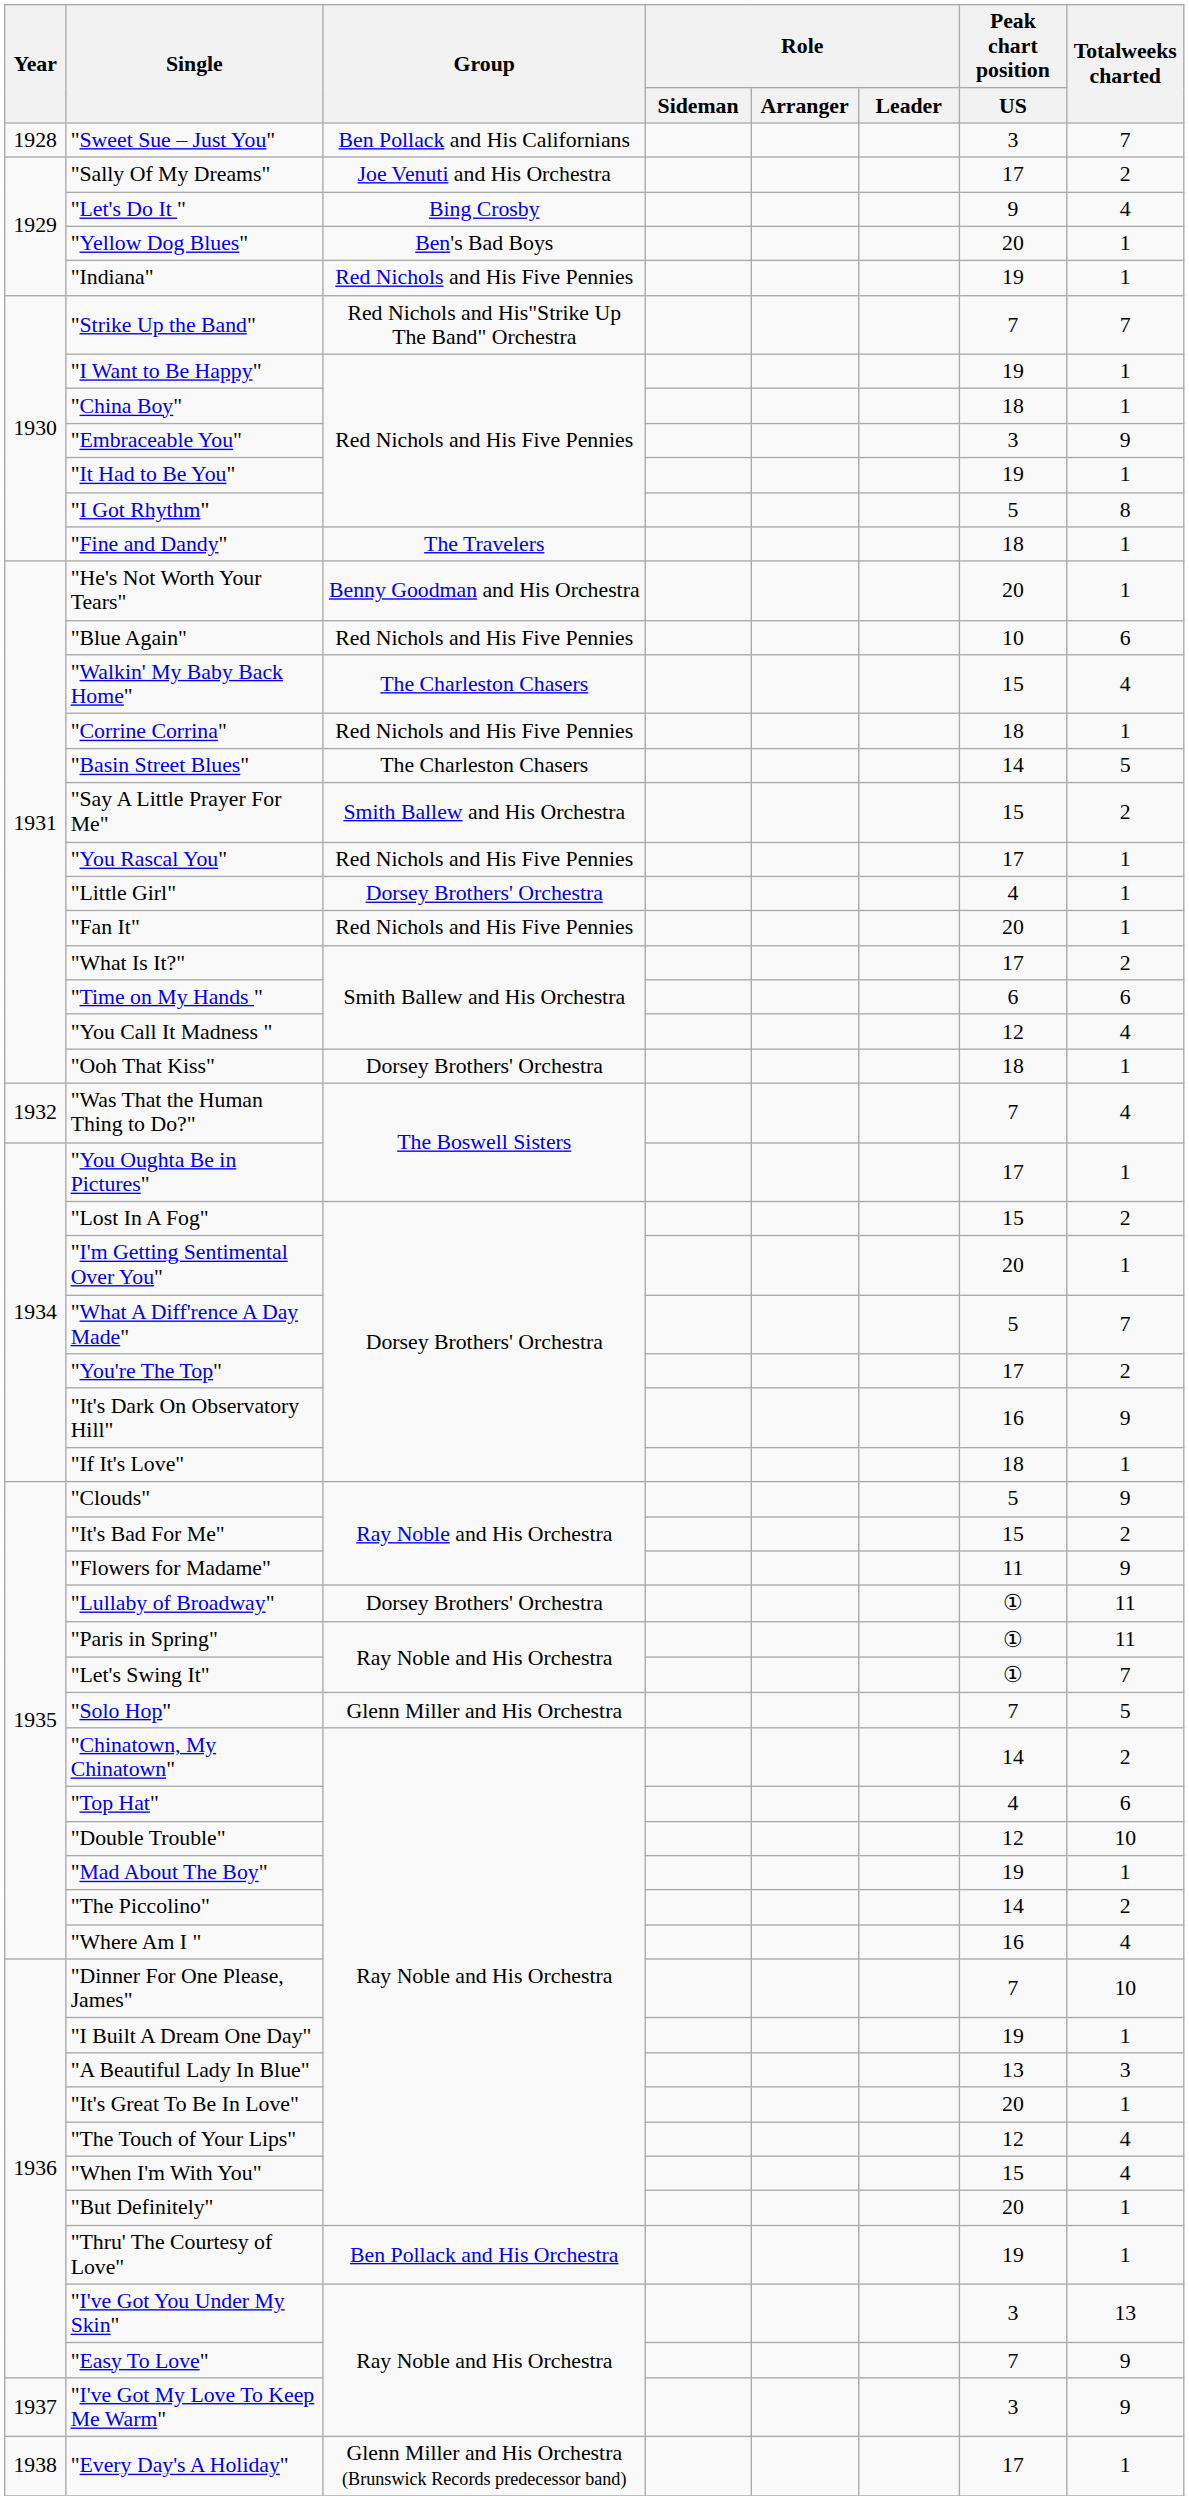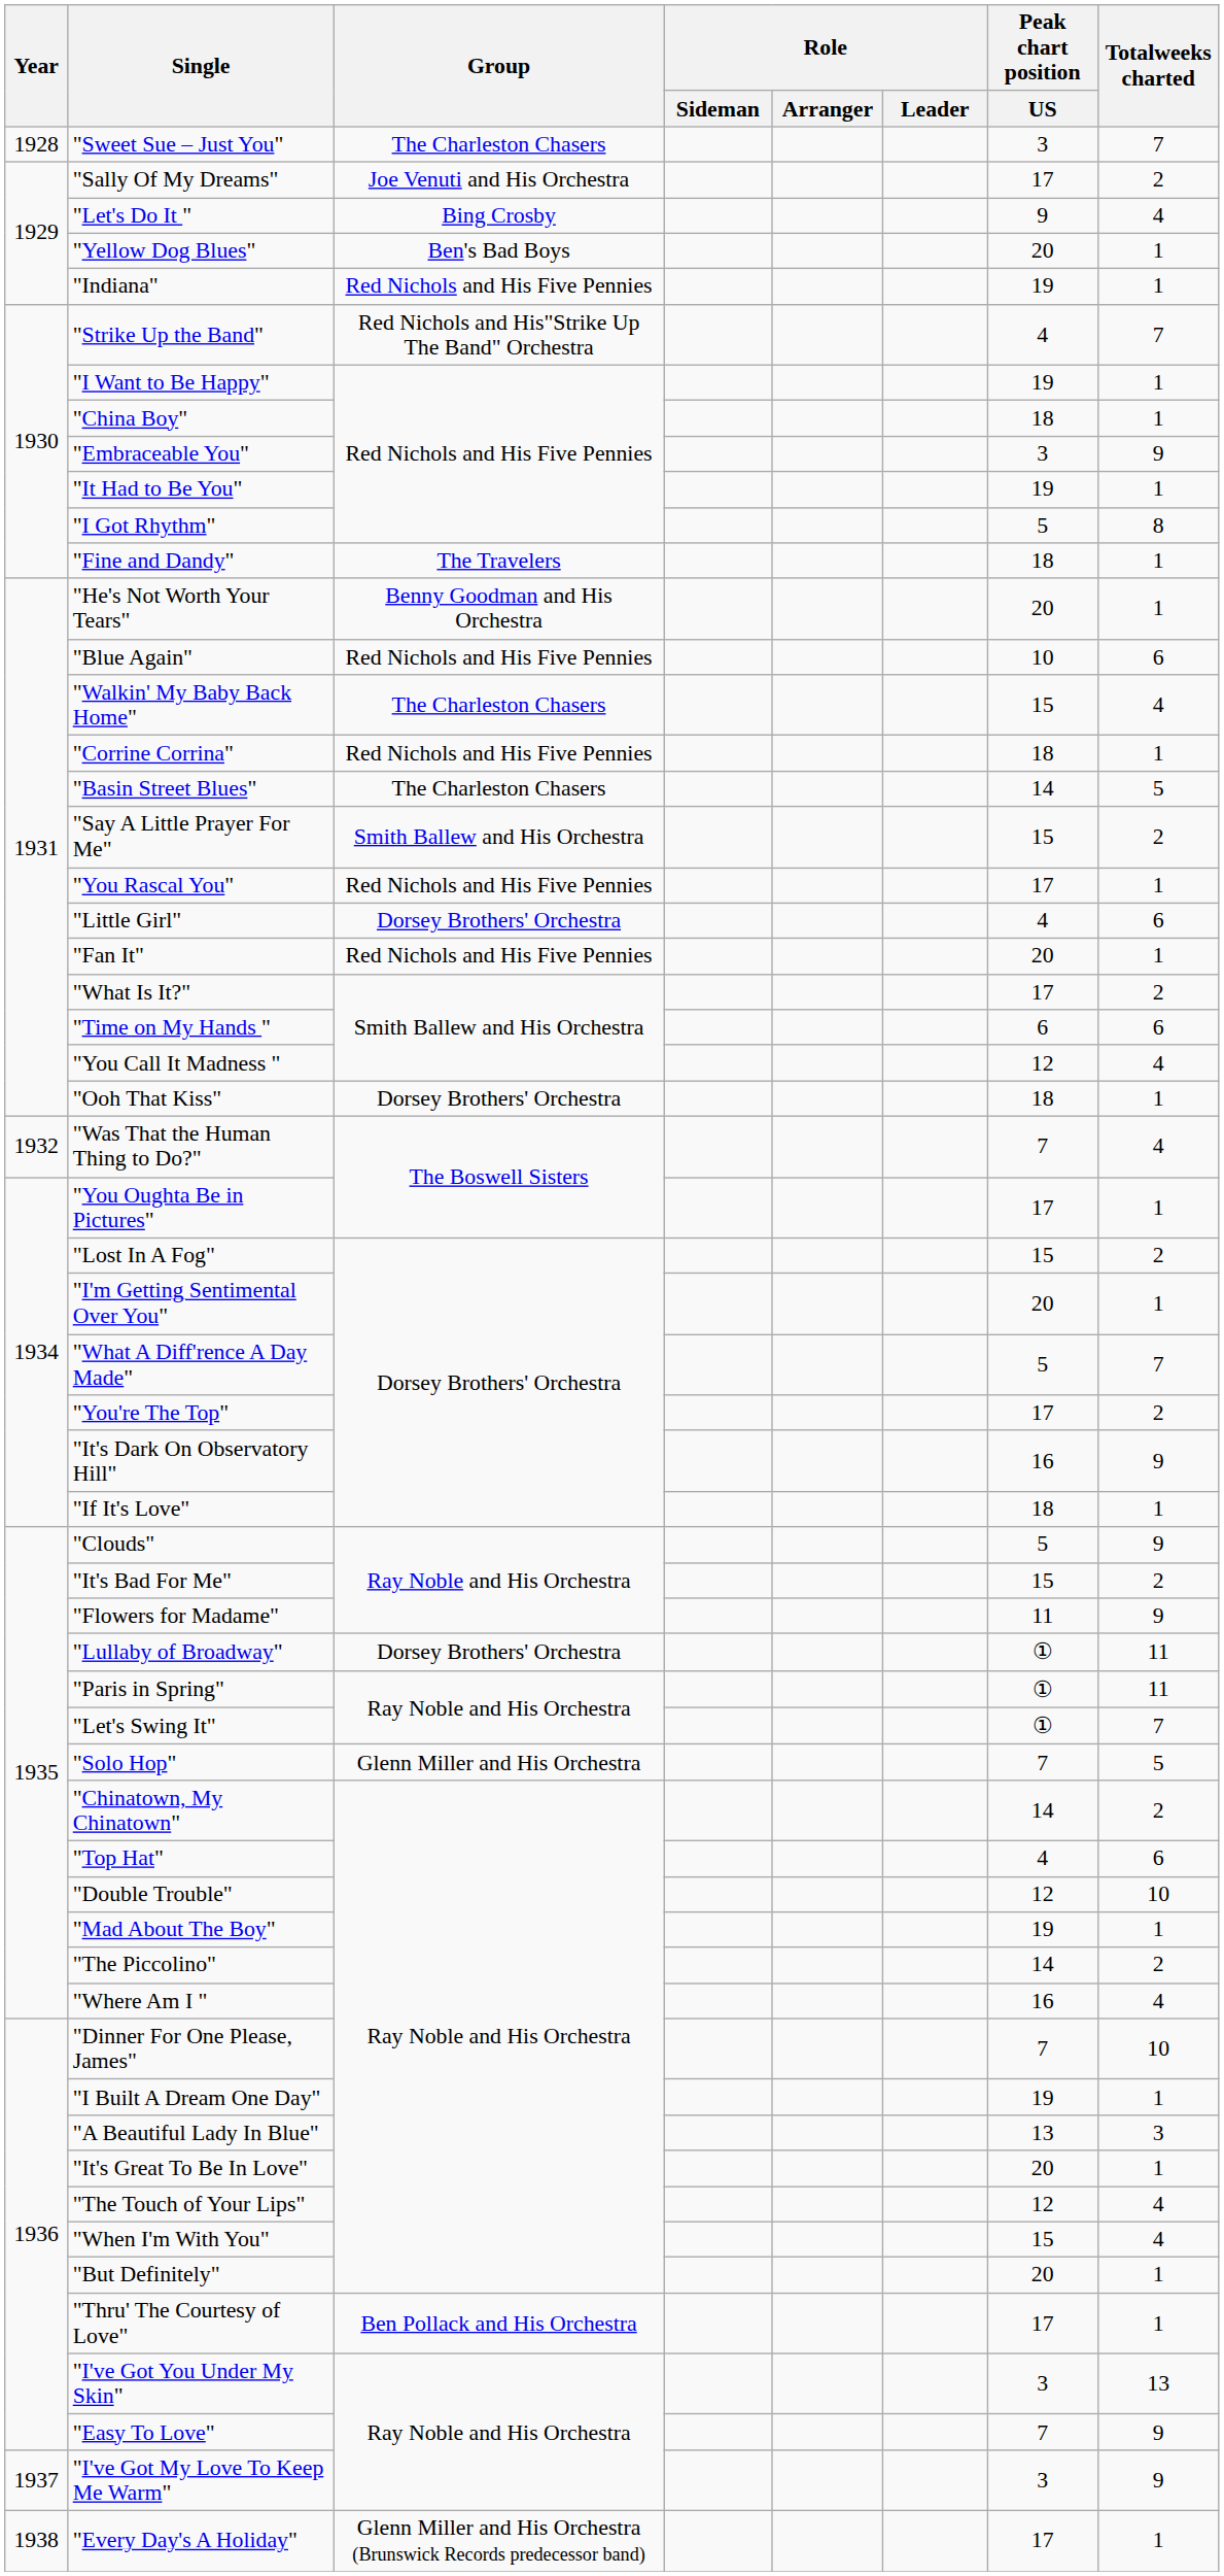 <table class="sortable wikitable">
 <tr>
 <th rowspan="2" width="40">Year</th>
 <th width="225" rowspan="2">Single</th>
 <th width="300" rowspan="2">Group</th>
 <th width="225" colspan="3" text-align="left" style="text-align:center;">Role</th>
 <th width="80">Peak chart position</th>
 <th width="80" rowspan="2" data-sort-type=number>Totalweeks charted</th>
 </tr>
 <tr>
 <th width="75" data-sort-type=text>Sideman</th>
 <th width="75" data-sort-type=text>Arranger</th>
 <th width="75" data-sort-type=text>Leader</th>
 <th width="80" data-sort-type=number>US</th>
 </tr>
 <tr>
 <td align="center">1928</td>
 <td align="left">"<a href='#'>Sweet Sue – Just You</a>"</td>
-<td align="center"><a href='#'>Ben Pollack</a> and His Californians</td>
+<td align="center"><a href='#'>The Charleston Chasers</a></td>
 <td align="center"></td>
 <td></td>
 <td></td>
 <td align="center">3</td>
 <td align="center">7</td>
 </tr>
 <tr>
 <td align="center" rowspan="4">1929</td>
 <td align="left">"Sally Of My Dreams"</td>
 <td align="center"><a href='#'>Joe Venuti</a> and His Orchestra</td>
 <td align="center"></td>
 <td align="center"></td>
 <td></td>
 <td align="center">17</td>
 <td align="center">2</td>
 </tr>
 <tr>
 <td align="left">"<a href='#'>Let's Do It </a>"</td>
 <td align="center"><a href='#'>Bing Crosby</a> </td>
 <td align="center"></td>
 <td align="center"></td>
 <td></td>
 <td align="center">9</td>
 <td align="center">4</td>
 </tr>
 <tr>
 <td align="left">"<a href='#'>Yellow Dog Blues</a>"</td>
 <td align="center"><a href='#'>Ben</a>'s Bad Boys</td>
 <td align="center"></td>
 <td></td>
 <td></td>
 <td align="center">20</td>
 <td align="center">1</td>
 </tr>
 <tr>
 <td align="left">"Indiana"</td>
 <td align="center"><a href='#'>Red Nichols</a> and His Five Pennies</td>
 <td align="center"></td>
 <td></td>
 <td></td>
 <td align="center">19</td>
 <td align="center">1</td>
 </tr>
 <tr>
 <td align="center" rowspan="7">1930</td>
 <td align="left">"<a href='#'>Strike Up the Band</a>"</td>
 <td align="center">Red Nichols and His"Strike Up The Band" Orchestra</td>
 <td align="center"></td>
 <td></td>
 <td></td>
-<td align="center">7</td>
+<td align="center">4</td>
 <td align="center">7</td>
 </tr>
 <tr>
 <td align="left">"<a href='#'>I Want to Be Happy</a>"</td>
 <td align="center" rowspan="5">Red Nichols and His Five Pennies</td>
 <td align="center"></td>
 <td align="center"></td>
 <td></td>
 <td align="center">19</td>
 <td align="center">1</td>
 </tr>
 <tr>
 <td align="left">"<a href='#'>China Boy</a>"</td>
 <td align="center"></td>
 <td align="center"></td>
 <td></td>
 <td align="center">18</td>
 <td align="center">1</td>
 </tr>
 <tr>
 <td align="left">"<a href='#'>Embraceable You</a>"</td>
 <td align="center"></td>
 <td></td>
 <td></td>
 <td align="center">3</td>
 <td align="center">9</td>
 </tr>
 <tr>
 <td align="left">"<a href='#'>It Had to Be You</a>"</td>
 <td align="center"></td>
 <td></td>
 <td></td>
 <td align="center">19</td>
 <td align="center">1</td>
 </tr>
 <tr>
 <td align="left">"<a href='#'>I Got Rhythm</a>"</td>
 <td align="center"></td>
 <td></td>
 <td></td>
 <td align="center">5</td>
 <td align="center">8</td>
 </tr>
 <tr>
 <td align="left">"<a href='#'>Fine and Dandy</a>"</td>
 <td align="center"><a href='#'>The Travelers</a></td>
 <td align="center"></td>
 <td align="center"></td>
 <td></td>
 <td align="center">18</td>
 <td align="center">1</td>
 </tr>
 <tr>
 <td align="center" rowspan="13">1931</td>
 <td align="left">"He's Not Worth Your Tears"</td>
 <td align="center"><a href='#'>Benny Goodman</a> and His Orchestra</td>
 <td align="center"></td>
 <td></td>
 <td></td>
 <td align="center">20</td>
 <td align="center">1</td>
 </tr>
 <tr>
 <td align="left">"Blue Again"</td>
 <td align="center">Red Nichols and His Five Pennies</td>
 <td align="center"></td>
 <td></td>
 <td></td>
 <td align="center">10</td>
 <td align="center">6</td>
 </tr>
 <tr>
 <td align="left">"<a href='#'>Walkin' My Baby Back Home</a>"</td>
 <td align="center"><a href='#'>The Charleston Chasers</a></td>
 <td align="center"></td>
 <td></td>
 <td></td>
 <td align="center">15</td>
 <td align="center">4</td>
 </tr>
 <tr>
 <td align="left">"<a href='#'>Corrine Corrina</a>"</td>
 <td align="center">Red Nichols and His Five Pennies</td>
 <td align="center"></td>
 <td></td>
 <td></td>
 <td align="center">18</td>
 <td align="center">1</td>
 </tr>
 <tr>
 <td align="left">"<a href='#'>Basin Street Blues</a>"</td>
 <td align="center">The Charleston Chasers</td>
 <td align="center"></td>
 <td align="center"></td>
 <td align="center"></td>
 <td align="center">14</td>
 <td align="center">5</td>
 </tr>
 <tr>
 <td align="left">"Say A Little Prayer For Me"</td>
 <td align="center"><a href='#'>Smith Ballew</a> and His Orchestra</td>
 <td align="center"></td>
 <td align="center"></td>
 <td align="center"></td>
 <td align="center">15</td>
 <td align="center">2</td>
 </tr>
 <tr>
 <td align="left">"<a href='#'>You Rascal You</a>"</td>
 <td align="center">Red Nichols and His Five Pennies</td>
 <td align="center"></td>
 <td></td>
 <td></td>
 <td align="center">17</td>
 <td align="center">1</td>
 </tr>
 <tr>
 <td align="left">"Little Girl"</td>
 <td align="center"><a href='#'>Dorsey Brothers' Orchestra</a></td>
 <td align="center"></td>
 <td></td>
 <td></td>
 <td align="center">4</td>
-<td align="center">1</td>
+<td align="center">6</td>
 </tr>
 <tr>
 <td align="left">"Fan It"</td>
 <td align="center">Red Nichols and His Five Pennies</td>
 <td align="center"></td>
 <td></td>
 <td></td>
 <td align="center">20</td>
 <td align="center">1</td>
 </tr>
 <tr>
 <td align="left">"What Is It?"</td>
 <td align="center" rowspan="3">Smith Ballew and His Orchestra</td>
 <td align="center"></td>
 <td align="center"></td>
 <td></td>
 <td align="center">17</td>
 <td align="center">2</td>
 </tr>
 <tr>
 <td align="left">"<a href='#'>Time on My Hands </a>"</td>
 <td align="center"></td>
 <td align="center"></td>
 <td></td>
 <td align="center">6</td>
 <td align="center">6</td>
 </tr>
 <tr>
 <td align="left">"You Call It Madness "</td>
 <td align="center"></td>
 <td align="center"></td>
 <td></td>
 <td align="center">12</td>
 <td align="center">4</td>
 </tr>
 <tr>
 <td align="left">"Ooh That Kiss"</td>
 <td align="center">Dorsey Brothers' Orchestra</td>
 <td align="center"></td>
 <td align="center"></td>
 <td></td>
 <td align="center">18</td>
 <td align="center">1</td>
 </tr>
 <tr>
 <td align="center" rowspan="1">1932</td>
 <td align="left">"Was That the Human Thing to Do?"</td>
 <td align="center" rowspan="2"><a href='#'>The Boswell Sisters</a> </td>
 <td align="center"></td>
 <td align="center"></td>
 <td></td>
 <td align="center">7</td>
 <td align="center">4</td>
 </tr>
 <tr>
 <td align="center" rowspan="7">1934</td>
 <td align="left">"<a href='#'>You Oughta Be in Pictures</a>"</td>
 <td align="center"></td>
 <td align="center"></td>
 <td></td>
 <td align="center">17</td>
 <td align="center">1</td>
 </tr>
 <tr>
 <td align="left">"Lost In A Fog"</td>
 <td align="center" rowspan="6">Dorsey Brothers' Orchestra</td>
 <td align="center"></td>
 <td align="center"></td>
 <td></td>
 <td align="center">15</td>
 <td align="center">2</td>
 </tr>
 <tr>
 <td align="left">"<a href='#'>I'm Getting Sentimental Over You</a>"</td>
 <td align="center"></td>
 <td align="center"></td>
 <td></td>
 <td align="center">20</td>
 <td align="center">1</td>
 </tr>
 <tr>
 <td align="left">"<a href='#'>What A Diff'rence A Day Made</a>"</td>
 <td align="center"></td>
 <td align="center"></td>
 <td></td>
 <td align="center">5</td>
 <td align="center">7</td>
 </tr>
 <tr>
 <td align="left">"<a href='#'>You're The Top</a>"</td>
 <td align="center"></td>
 <td align="center"></td>
 <td></td>
 <td align="center">17</td>
 <td align="center">2</td>
 </tr>
 <tr>
 <td align="left">"It's Dark On Observatory Hill"</td>
 <td align="center"></td>
 <td align="center"></td>
 <td></td>
 <td align="center">16</td>
 <td align="center">9</td>
 </tr>
 <tr>
 <td align="left">"If It's Love"</td>
 <td align="center"></td>
 <td align="center"></td>
 <td></td>
 <td align="center">18</td>
 <td align="center">1</td>
 </tr>
 <tr>
 <td align="center" rowspan="13">1935</td>
 <td align="left">"Clouds"</td>
 <td align="center" rowspan="3"><a href='#'>Ray Noble</a> and His Orchestra</td>
 <td align="center"></td>
 <td align="center"></td>
 <td></td>
 <td align="center">5</td>
 <td align="center">9</td>
 </tr>
 <tr>
 <td align="left">"It's Bad For Me"</td>
 <td align="center"></td>
 <td align="center"></td>
 <td></td>
 <td align="center">15</td>
 <td align="center">2</td>
 </tr>
 <tr>
 <td align="left">"Flowers for Madame"</td>
 <td align="center"></td>
 <td align="center"></td>
 <td></td>
 <td align="center">11</td>
 <td align="center">9</td>
 </tr>
 <tr>
 <td align="left">"<a href='#'>Lullaby of Broadway</a>"</td>
 <td align="center">Dorsey Brothers' Orchestra</td>
 <td></td>
 <td align="center"></td>
 <td></td>
 <td align="center">①</td>
 <td align="center">11</td>
 </tr>
 <tr>
 <td align="left">"Paris in Spring"</td>
 <td align="center" rowspan="2">Ray Noble and His Orchestra</td>
 <td align="center"></td>
 <td align="center"></td>
 <td></td>
 <td align="center">①</td>
 <td align="center">11</td>
 </tr>
 <tr>
 <td align="left">"Let's Swing It"</td>
 <td align="center"></td>
 <td align="center"></td>
 <td></td>
 <td align="center">①</td>
 <td align="center">7</td>
 </tr>
 <tr>
 <td align="left">"<a href='#'>Solo Hop</a>"</td>
 <td align="center">Glenn Miller and His Orchestra</td>
 <td></td>
 <td align="center"></td>
 <td align="center"></td>
 <td align="center">7</td>
 <td align="center">5</td>
 </tr>
 <tr>
 <td align="left">"<a href='#'>Chinatown, My Chinatown</a>"</td>
 <td align="center" rowspan="13">Ray Noble and His Orchestra</td>
 <td align="center"></td>
 <td align="center"></td>
 <td></td>
 <td align="center">14</td>
 <td align="center">2</td>
 </tr>
 <tr>
 <td align="left">"<a href='#'>Top Hat</a>"</td>
 <td align="center"></td>
 <td align="center"></td>
 <td></td>
 <td align="center">4</td>
 <td align="center">6</td>
 </tr>
 <tr>
 <td align="left">"Double Trouble"</td>
 <td align="center"></td>
 <td align="center"></td>
 <td></td>
 <td align="center">12</td>
 <td align="center">10</td>
 </tr>
 <tr>
 <td align="left">"<a href='#'>Mad About The Boy</a>"</td>
 <td align="center"></td>
 <td align="center"></td>
 <td></td>
 <td align="center">19</td>
 <td align="center">1</td>
 </tr>
 <tr>
 <td align="left">"The Piccolino"</td>
 <td align="center"></td>
 <td align="center"></td>
 <td></td>
 <td align="center">14</td>
 <td align="center">2</td>
 </tr>
 <tr>
 <td align="left">"Where Am I "</td>
 <td align="center"></td>
 <td align="center"></td>
 <td></td>
 <td align="center">16</td>
 <td align="center">4</td>
 </tr>
 <tr>
 <td align="center" rowspan=10>1936</td>
 <td align="left">"Dinner For One Please, James"</td>
 <td align="center"></td>
 <td align="center"></td>
 <td></td>
 <td align="center">7</td>
 <td align="center">10</td>
 </tr>
 <tr>
 <td align="left">"I Built A Dream One Day"</td>
 <td align="center"></td>
 <td align="center"></td>
 <td></td>
 <td align="center">19</td>
 <td align="center">1</td>
 </tr>
 <tr>
 <td align="left">"A Beautiful Lady In Blue"</td>
 <td align="center"></td>
 <td align="center"></td>
 <td></td>
 <td align="center">13</td>
 <td align="center">3</td>
 </tr>
 <tr>
 <td align="left">"It's Great To Be In Love"</td>
 <td align="center"></td>
 <td align="center"></td>
 <td></td>
 <td align="center">20</td>
 <td align="center">1</td>
 </tr>
 <tr>
 <td align="left">"The Touch of Your Lips"</td>
 <td align="center"></td>
 <td align="center"></td>
 <td></td>
 <td align="center">12</td>
 <td align="center">4</td>
 </tr>
 <tr>
 <td align="left">"When I'm With You"</td>
 <td align="center"></td>
 <td align="center"></td>
 <td></td>
 <td align="center">15</td>
 <td align="center">4</td>
 </tr>
 <tr>
 <td align="left">"But Definitely"</td>
 <td align="center"></td>
 <td align="center"></td>
 <td></td>
 <td align="center">20</td>
 <td align="center">1</td>
 </tr>
 <tr>
 <td align="left">"Thru' The Courtesy of Love"</td>
 <td align="center"><a href='#'>Ben Pollack and His Orchestra</a></td>
 <td align="center"></td>
 <td></td>
 <td></td>
-<td align="center">19</td>
+<td align="center">17</td>
 <td align="center">1</td>
 </tr>
 <tr>
 <td align="left">"<a href='#'>I've Got You Under My Skin</a>"</td>
 <td align="center" rowspan="3">Ray Noble and His Orchestra</td>
 <td align="center"></td>
 <td align="center"></td>
 <td></td>
 <td align="center">3</td>
 <td align="center">13</td>
 </tr>
 <tr>
 <td align="left">"<a href='#'>Easy To Love</a>"</td>
 <td align="center"></td>
 <td align="center"></td>
 <td></td>
 <td align="center">7</td>
 <td align="center">9</td>
 </tr>
 <tr>
 <td align="center">1937</td>
 <td align="left">"<a href='#'>I've Got My Love To Keep Me Warm</a>"</td>
 <td align="center"></td>
 <td align="center"></td>
 <td></td>
 <td align="center">3</td>
 <td align="center">9</td>
 </tr>
 <tr>
 <td align="center">1938</td>
 <td align="left">"<a href='#'>Every Day's A Holiday</a>"</td>
 <td align="center">Glenn Miller and His Orchestra<br><small>(Brunswick Records predecessor band)</small></td>
 <td></td>
 <td></td>
 <td align="center"></td>
 <td align="center">17</td>
 <td align="center">1</td>
 </tr>
 <tr>
 </tr>
 </table>
